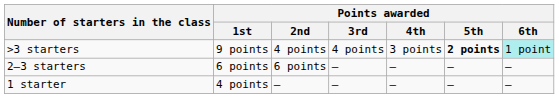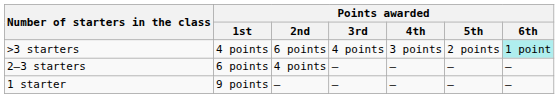 <table class="wikitable">
 <tr>
 <th rowspan="2">Number of starters in the class</th>
 <th colspan="6">Points awarded</th>
 </tr>
 <tr>
 <th>1st</th>
 <th>2nd</th>
 <th>3rd</th>
 <th>4th</th>
 <th>5th</th>
 <th>6th</th>
 </tr>
 <tr>
 <td>>3 starters</td>
-<td>9 points</td>
 <td>4 points</td>
+<td>6 points</td>
 <td>4 points</td>
 <td>3 points</td>
-<td><strong>2 points</strong></td>
+<td>2 points</td>
 <td style="background: paleturquoise;">1 point</td>
 </tr>
 <tr>
 <td>2–3 starters</td>
 <td>6 points</td>
-<td>6 points</td>
+<td>4 points</td>
 <td>–</td>
 <td>–</td>
 <td>–</td>
 <td>–</td>
 </tr>
 <tr>
 <td>1 starter</td>
-<td>4 points</td>
+<td>9 points</td>
 <td>–</td>
 <td>–</td>
 <td>–</td>
 <td>–</td>
 <td>–</td>
 </tr>
 </table>
